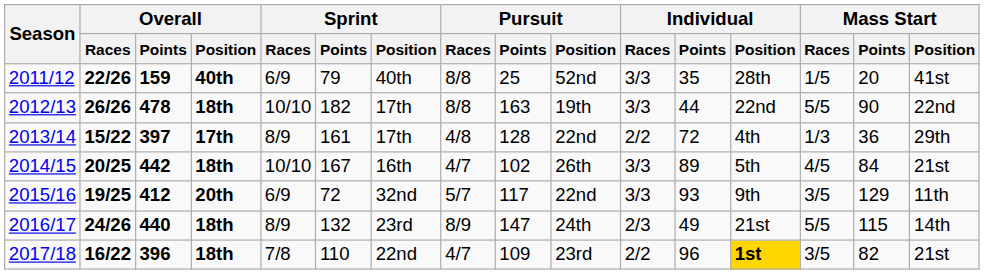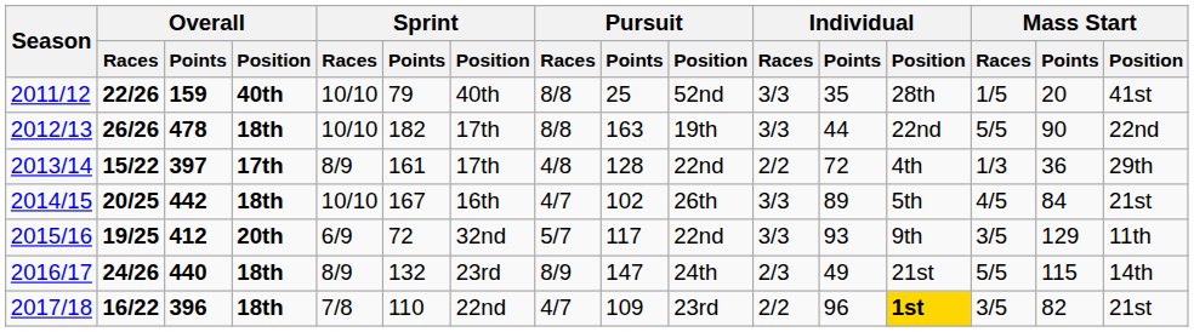 <table class="wikitable sortable mw-collapsible">
 <tr>
 <th rowspan="2">Season</th>
 <th colspan="3">Overall</th>
 <th colspan="3">Sprint</th>
 <th colspan="3">Pursuit</th>
 <th colspan="3">Individual</th>
 <th colspan="3">Mass Start</th>
 </tr>
 <tr>
 <th><small>Races</small></th>
 <th><small>Points</small></th>
 <th><small>Position</small></th>
 <th><small>Races</small></th>
 <th><small>Points</small></th>
 <th><small>Position</small></th>
 <th><small>Races</small></th>
 <th><small>Points</small></th>
 <th><small>Position</small></th>
 <th><small>Races</small></th>
 <th><small>Points</small></th>
 <th><small>Position</small></th>
 <th><small>Races</small></th>
 <th><small>Points</small></th>
 <th><small>Position</small></th>
 </tr>
 <tr>
 <td><a href='#'>2011/12</a></td>
 <td><strong>22/26</strong></td>
 <td><strong>159</strong></td>
 <td><strong>40th</strong></td>
-<td>6/9</td>
+<td>10/10</td>
 <td>79</td>
 <td>40th</td>
 <td>8/8</td>
 <td>25</td>
 <td>52nd</td>
 <td>3/3</td>
 <td>35</td>
 <td>28th</td>
 <td>1/5</td>
 <td>20</td>
 <td>41st</td>
 </tr>
 <tr>
 <td><a href='#'>2012/13</a></td>
 <td><strong>26/26</strong></td>
 <td><strong>478</strong></td>
 <td><strong>18th</strong></td>
 <td>10/10</td>
 <td>182</td>
 <td>17th</td>
 <td>8/8</td>
 <td>163</td>
 <td>19th</td>
 <td>3/3</td>
 <td>44</td>
 <td>22nd</td>
 <td>5/5</td>
 <td>90</td>
 <td>22nd</td>
 </tr>
 <tr>
 <td><a href='#'>2013/14</a></td>
 <td><strong>15/22</strong></td>
 <td><strong>397</strong></td>
 <td><strong>17th</strong></td>
 <td>8/9</td>
 <td>161</td>
 <td>17th</td>
 <td>4/8</td>
 <td>128</td>
 <td>22nd</td>
 <td>2/2</td>
 <td>72</td>
 <td>4th</td>
 <td>1/3</td>
 <td>36</td>
 <td>29th</td>
 </tr>
 <tr>
 <td><a href='#'>2014/15</a></td>
 <td><strong>20/25</strong></td>
 <td><strong>442</strong></td>
 <td><strong>18th</strong></td>
 <td>10/10</td>
 <td>167</td>
 <td>16th</td>
 <td>4/7</td>
 <td>102</td>
 <td>26th</td>
 <td>3/3</td>
 <td>89</td>
 <td>5th</td>
 <td>4/5</td>
 <td>84</td>
 <td>21st</td>
 </tr>
 <tr>
 <td><a href='#'>2015/16</a></td>
 <td><strong>19/25</strong></td>
 <td><strong>412</strong></td>
 <td><strong>20th</strong></td>
 <td>6/9</td>
 <td>72</td>
 <td>32nd</td>
 <td>5/7</td>
 <td>117</td>
 <td>22nd</td>
 <td>3/3</td>
 <td>93</td>
 <td>9th</td>
 <td>3/5</td>
 <td>129</td>
 <td>11th</td>
 </tr>
 <tr>
 <td><a href='#'>2016/17</a></td>
 <td><strong>24/26</strong></td>
 <td><strong>440</strong></td>
 <td><strong>18th</strong></td>
 <td>8/9</td>
 <td>132</td>
 <td>23rd</td>
 <td>8/9</td>
 <td>147</td>
 <td>24th</td>
 <td>2/3</td>
 <td>49</td>
 <td>21st</td>
 <td>5/5</td>
 <td>115</td>
 <td>14th</td>
 </tr>
 <tr>
 <td><a href='#'>2017/18</a></td>
 <td><strong>16/22</strong></td>
 <td><strong>396</strong></td>
 <td><strong>18th</strong></td>
 <td>7/8</td>
 <td>110</td>
 <td>22nd</td>
 <td>4/7</td>
 <td>109</td>
 <td>23rd</td>
 <td>2/2</td>
 <td>96</td>
 <td style="background:gold;"><strong>1st</strong></td>
 <td>3/5</td>
 <td>82</td>
 <td>21st</td>
 </tr>
 </table>
